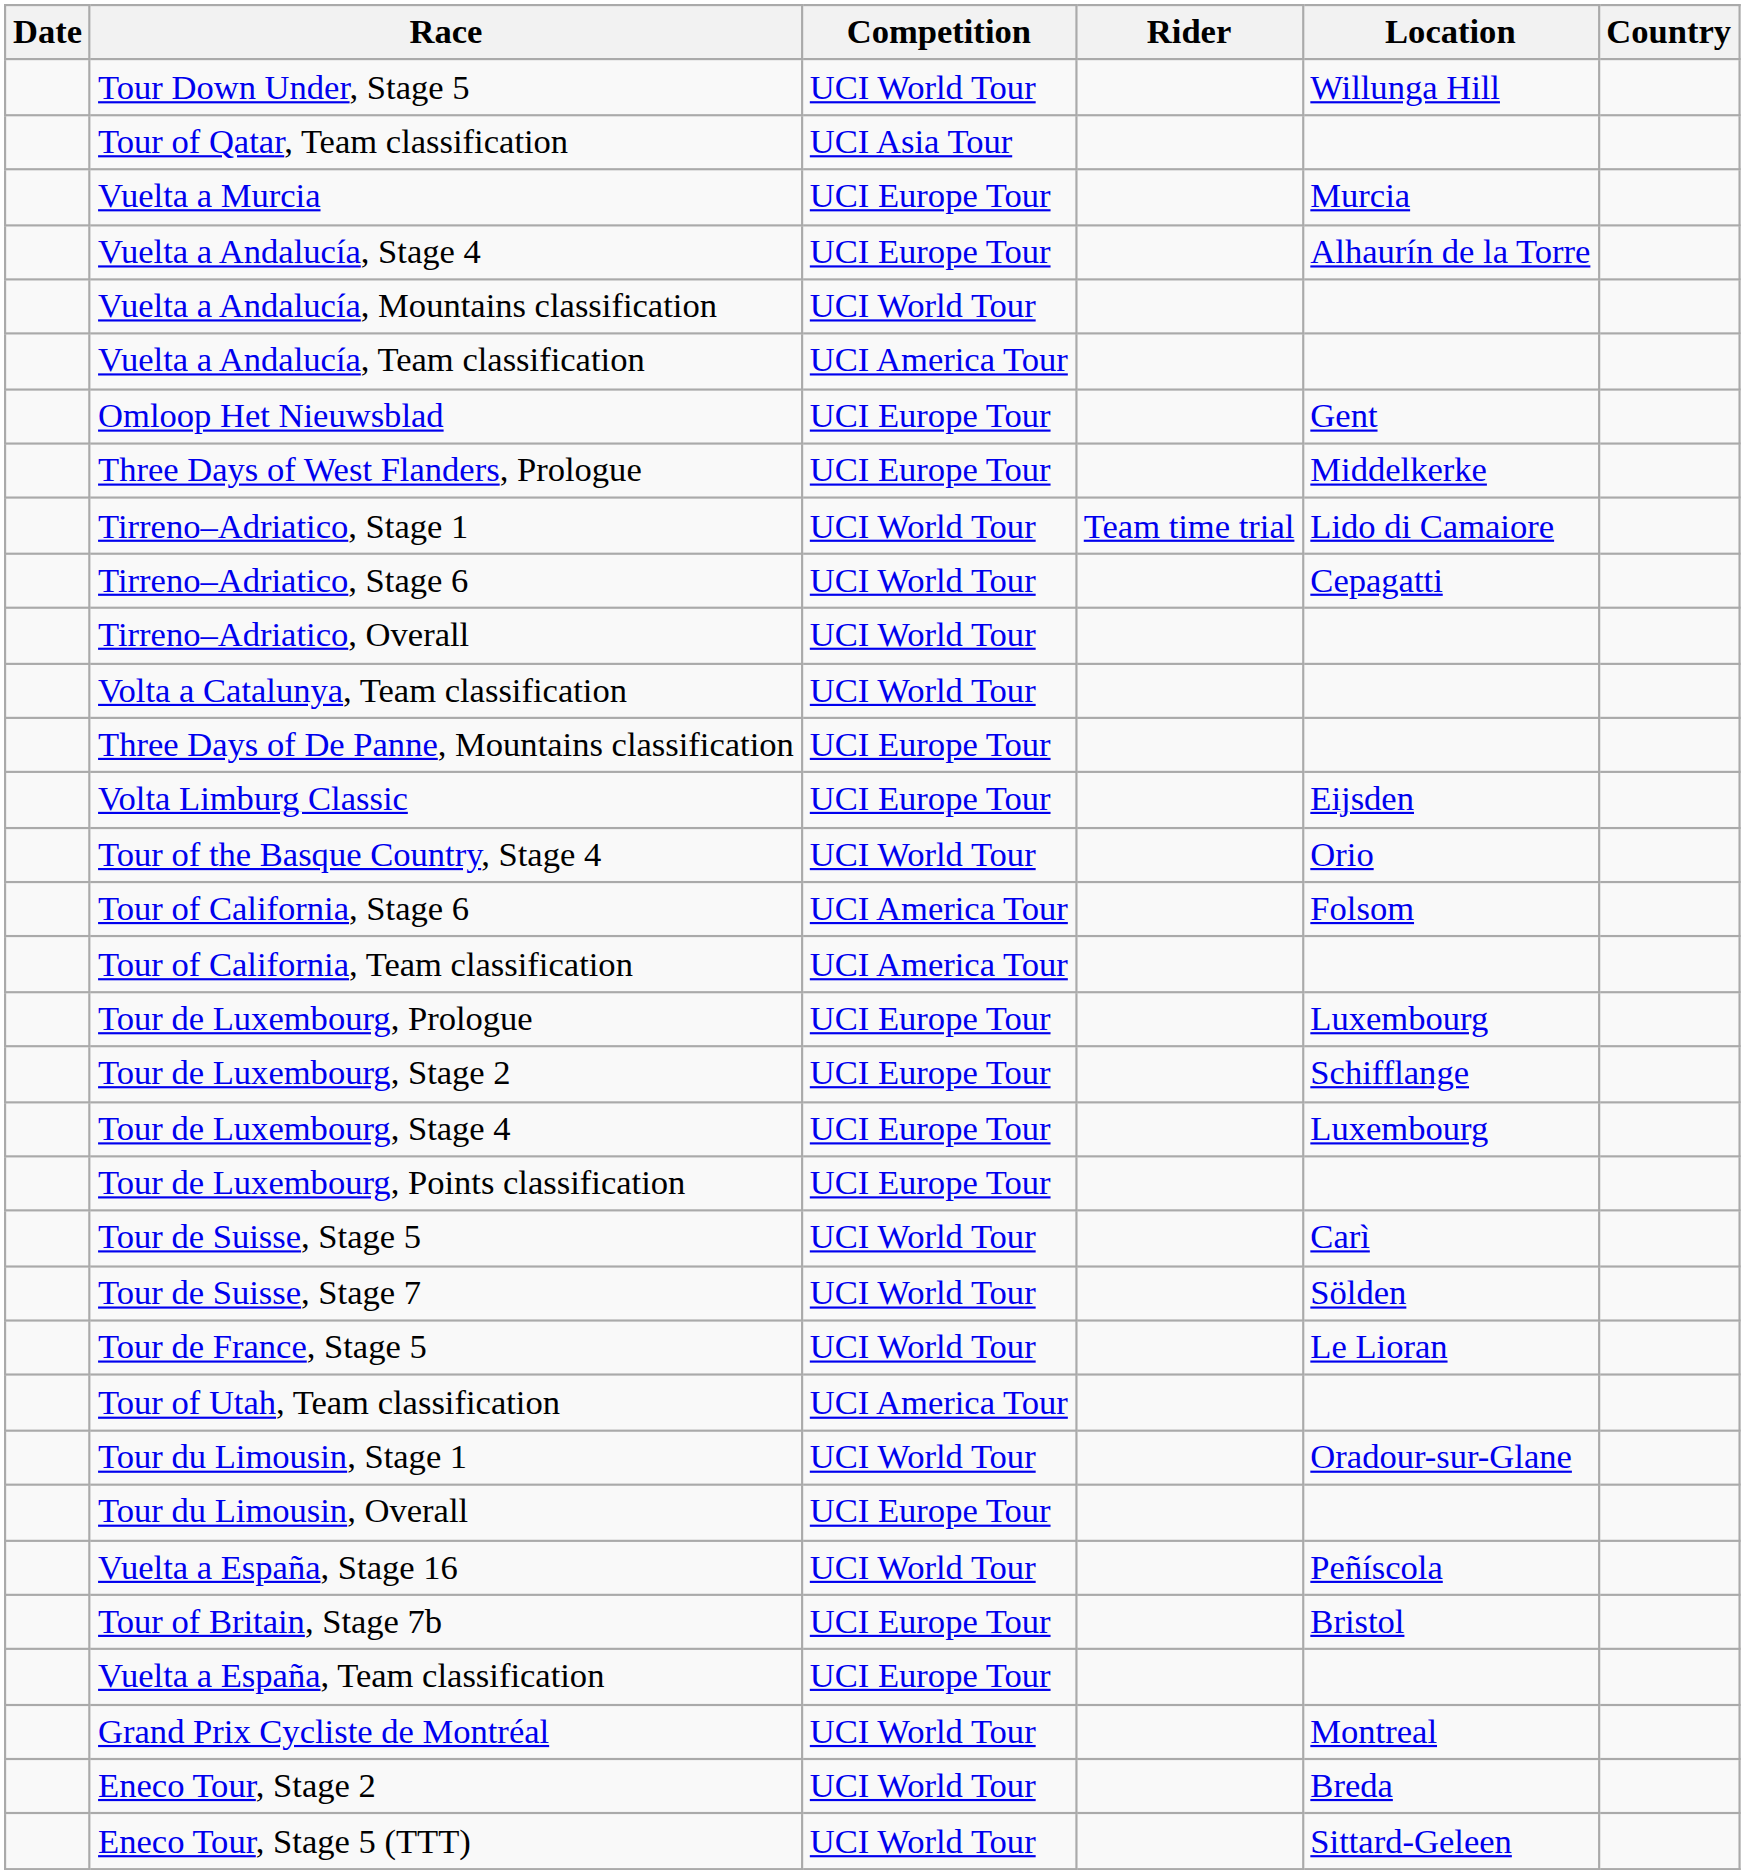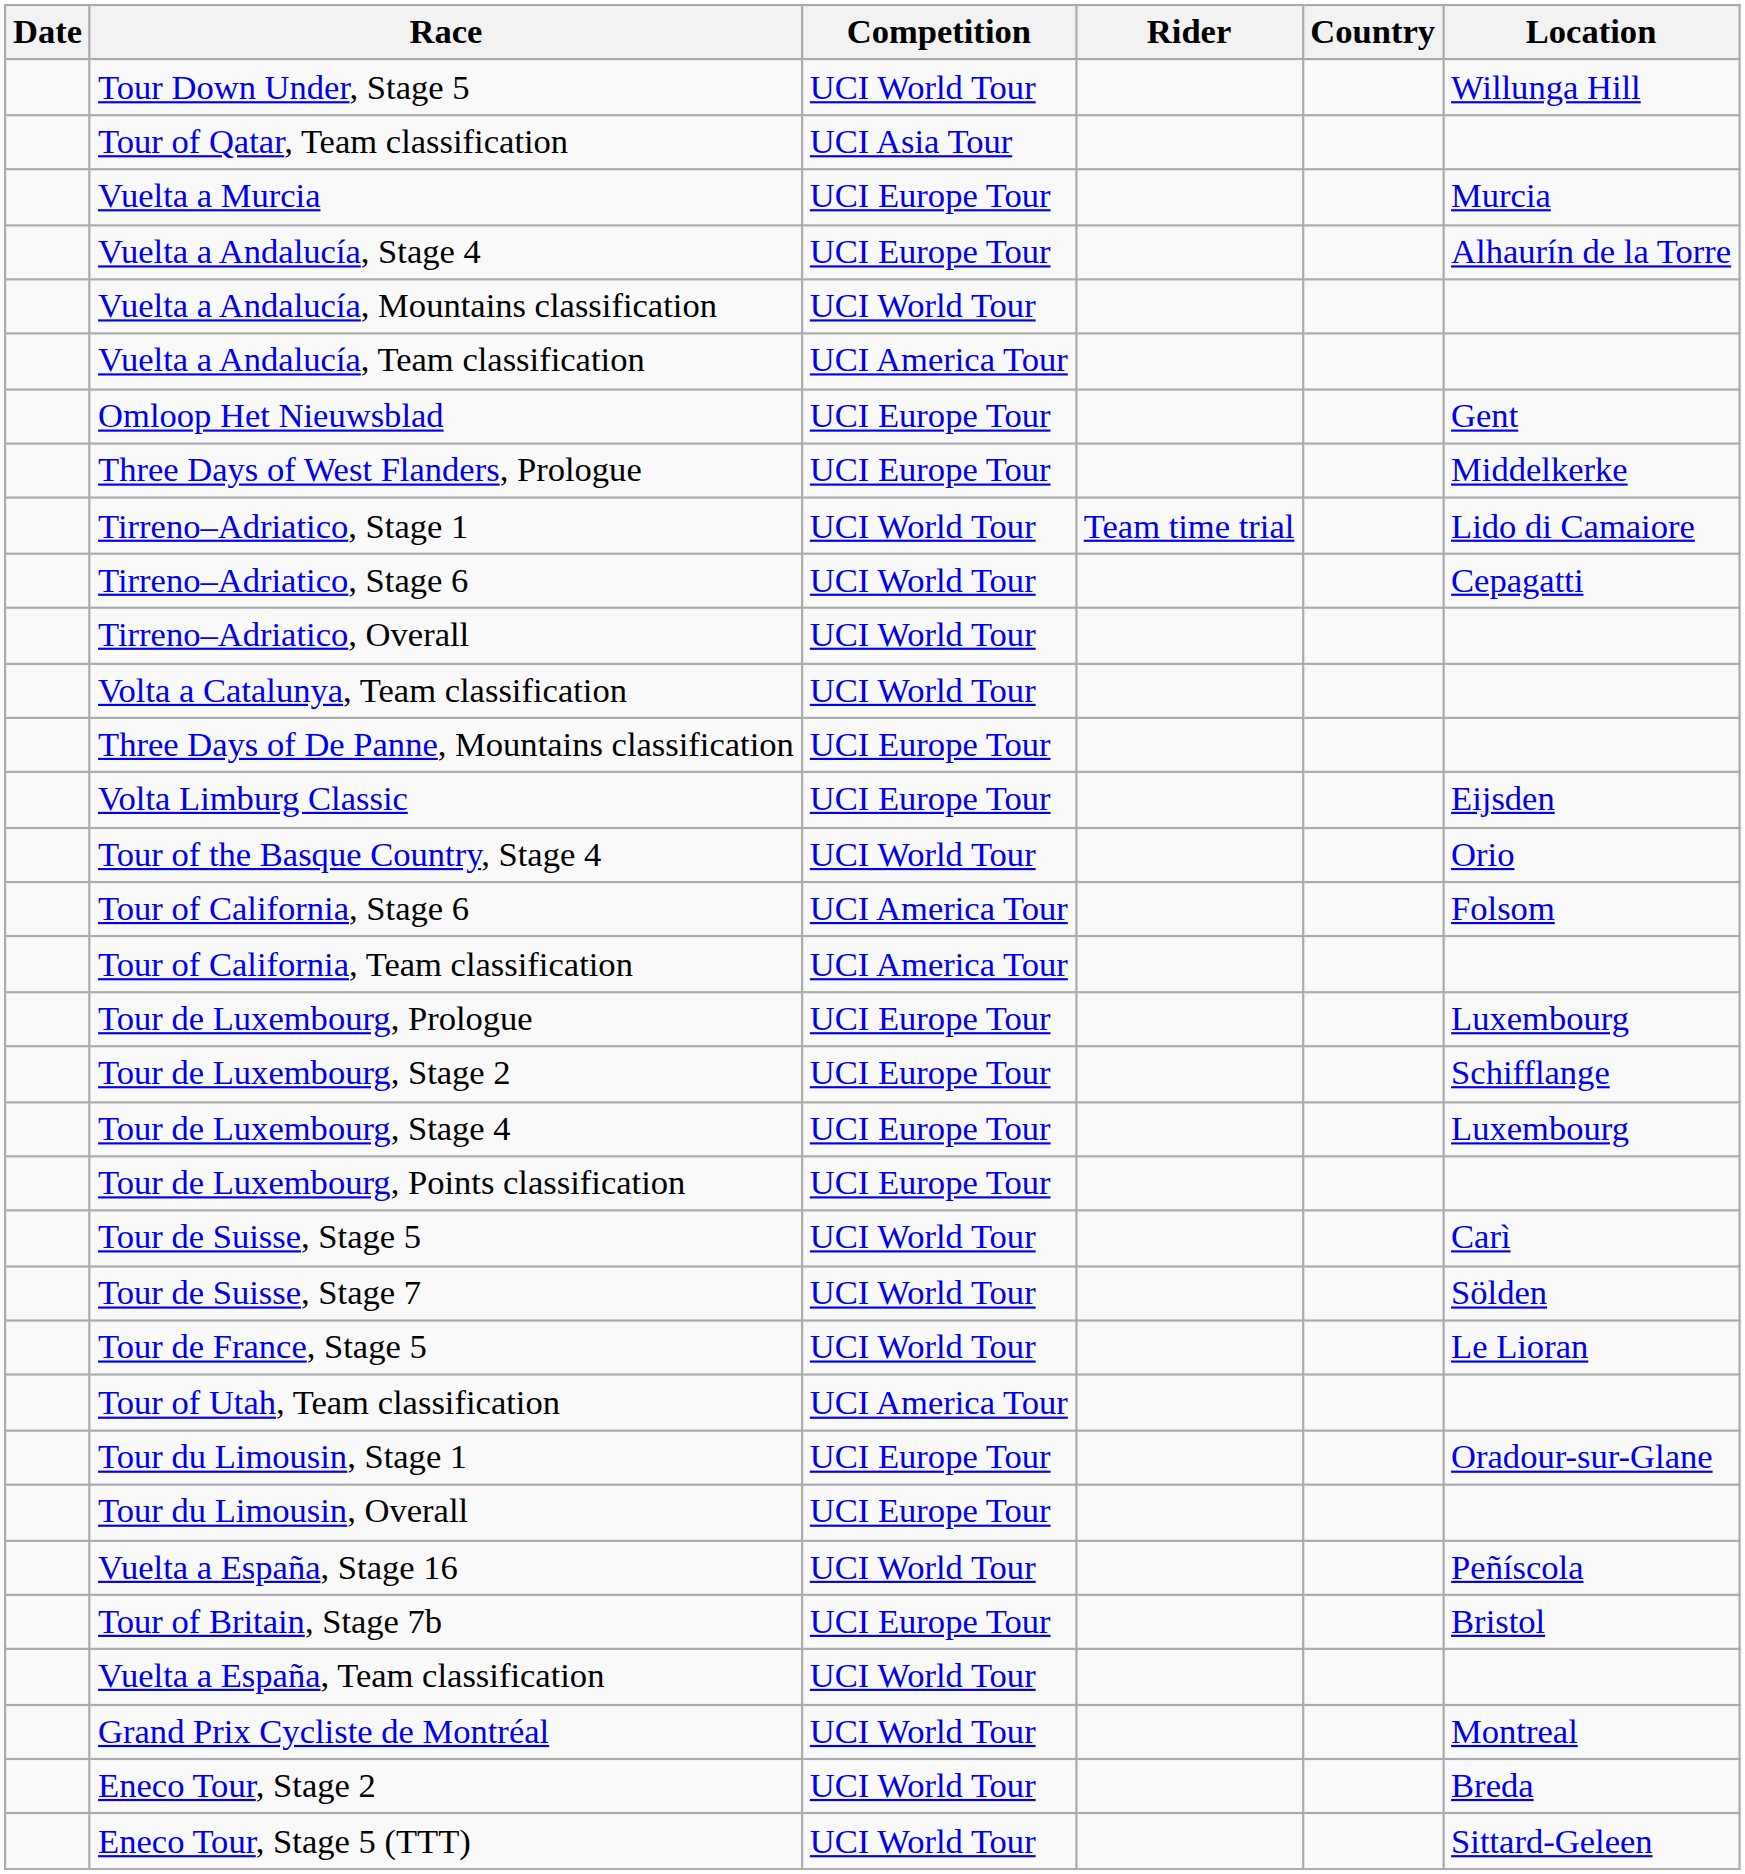 <table class="wikitable sortable">
 <tr>
 <th>Date</th>
 <th>Race</th>
 <th>Competition</th>
 <th>Rider</th>
+<th>Country</th>
 <th>Location</th>
-<th>Country</th>
 </tr>
 <tr>
 <td></td>
 <td><a href='#'>Tour Down Under</a>, Stage 5</td>
 <td><a href='#'>UCI World Tour</a></td>
 <td></td>
+<td></td>
 <td><a href='#'>Willunga Hill</a></td>
-<td></td>
 </tr>
 <tr>
 <td></td>
 <td><a href='#'>Tour of Qatar</a>, Team classification</td>
 <td><a href='#'>UCI Asia Tour</a></td>
 <td style="text-align:center"></td>
 <td></td>
 <td></td>
 </tr>
 <tr>
 <td></td>
 <td><a href='#'>Vuelta a Murcia</a></td>
 <td><a href='#'>UCI Europe Tour</a></td>
 <td></td>
+<td></td>
 <td><a href='#'>Murcia</a></td>
-<td></td>
 </tr>
 <tr>
 <td></td>
 <td><a href='#'>Vuelta a Andalucía</a>, Stage 4</td>
 <td><a href='#'>UCI Europe Tour</a></td>
 <td></td>
+<td></td>
 <td><a href='#'>Alhaurín de la Torre</a></td>
-<td></td>
 </tr>
 <tr>
 <td></td>
 <td><a href='#'>Vuelta a Andalucía</a>, Mountains classification</td>
 <td><a href='#'>UCI World Tour</a></td>
 <td></td>
 <td></td>
 <td></td>
 </tr>
 <tr>
 <td></td>
 <td><a href='#'>Vuelta a Andalucía</a>, Team classification</td>
 <td><a href='#'>UCI America Tour</a></td>
 <td style="text-align:center"></td>
 <td></td>
 <td></td>
 </tr>
 <tr>
 <td></td>
 <td><a href='#'>Omloop Het Nieuwsblad</a></td>
 <td><a href='#'>UCI Europe Tour</a></td>
 <td></td>
+<td></td>
 <td><a href='#'>Gent</a></td>
-<td></td>
 </tr>
 <tr>
 <td></td>
 <td><a href='#'>Three Days of West Flanders</a>, Prologue</td>
 <td><a href='#'>UCI Europe Tour</a></td>
 <td></td>
+<td></td>
 <td><a href='#'>Middelkerke</a></td>
-<td></td>
 </tr>
 <tr>
 <td></td>
 <td><a href='#'>Tirreno–Adriatico</a>, Stage 1</td>
 <td><a href='#'>UCI World Tour</a></td>
 <td><a href='#'>Team time trial</a></td>
+<td></td>
 <td><a href='#'>Lido di Camaiore</a></td>
-<td></td>
 </tr>
 <tr>
 <td></td>
 <td><a href='#'>Tirreno–Adriatico</a>, Stage 6</td>
 <td><a href='#'>UCI World Tour</a></td>
 <td></td>
+<td></td>
 <td><a href='#'>Cepagatti</a></td>
-<td></td>
 </tr>
 <tr>
 <td></td>
 <td><a href='#'>Tirreno–Adriatico</a>, Overall</td>
 <td><a href='#'>UCI World Tour</a></td>
 <td></td>
 <td></td>
 <td></td>
 </tr>
 <tr>
 <td></td>
 <td><a href='#'>Volta a Catalunya</a>, Team classification</td>
 <td><a href='#'>UCI World Tour</a></td>
 <td style="text-align:center"></td>
 <td></td>
 <td></td>
 </tr>
 <tr>
 <td></td>
 <td><a href='#'>Three Days of De Panne</a>, Mountains classification</td>
 <td><a href='#'>UCI Europe Tour</a></td>
 <td></td>
 <td></td>
 <td></td>
 </tr>
 <tr>
 <td></td>
 <td><a href='#'>Volta Limburg Classic</a></td>
 <td><a href='#'>UCI Europe Tour</a></td>
 <td></td>
+<td></td>
 <td><a href='#'>Eijsden</a></td>
-<td></td>
 </tr>
 <tr>
 <td></td>
 <td><a href='#'>Tour of the Basque Country</a>, Stage 4</td>
 <td><a href='#'>UCI World Tour</a></td>
 <td></td>
+<td></td>
 <td><a href='#'>Orio</a></td>
-<td></td>
 </tr>
 <tr>
 <td></td>
 <td><a href='#'>Tour of California</a>, Stage 6</td>
 <td><a href='#'>UCI America Tour</a></td>
 <td></td>
+<td></td>
 <td><a href='#'>Folsom</a></td>
-<td></td>
 </tr>
 <tr>
 <td></td>
 <td><a href='#'>Tour of California</a>, Team classification</td>
 <td><a href='#'>UCI America Tour</a></td>
 <td style="text-align:center"></td>
 <td></td>
 <td></td>
 </tr>
 <tr>
 <td></td>
 <td><a href='#'>Tour de Luxembourg</a>, Prologue</td>
 <td><a href='#'>UCI Europe Tour</a></td>
 <td></td>
+<td></td>
 <td><a href='#'>Luxembourg</a></td>
-<td></td>
 </tr>
 <tr>
 <td></td>
 <td><a href='#'>Tour de Luxembourg</a>, Stage 2</td>
 <td><a href='#'>UCI Europe Tour</a></td>
 <td></td>
+<td></td>
 <td><a href='#'>Schifflange</a></td>
-<td></td>
 </tr>
 <tr>
 <td></td>
 <td><a href='#'>Tour de Luxembourg</a>, Stage 4</td>
 <td><a href='#'>UCI Europe Tour</a></td>
 <td></td>
+<td></td>
 <td><a href='#'>Luxembourg</a></td>
-<td></td>
 </tr>
 <tr>
 <td></td>
 <td><a href='#'>Tour de Luxembourg</a>, Points classification</td>
 <td><a href='#'>UCI Europe Tour</a></td>
 <td></td>
 <td></td>
 <td></td>
 </tr>
 <tr>
 <td></td>
 <td><a href='#'>Tour de Suisse</a>, Stage 5</td>
 <td><a href='#'>UCI World Tour</a></td>
 <td></td>
+<td></td>
 <td><a href='#'>Carì</a></td>
-<td></td>
 </tr>
 <tr>
 <td></td>
 <td><a href='#'>Tour de Suisse</a>, Stage 7</td>
 <td><a href='#'>UCI World Tour</a></td>
 <td></td>
+<td></td>
 <td><a href='#'>Sölden</a></td>
-<td></td>
 </tr>
 <tr>
 <td></td>
 <td><a href='#'>Tour de France</a>, Stage 5</td>
 <td><a href='#'>UCI World Tour</a></td>
 <td></td>
+<td></td>
 <td><a href='#'>Le Lioran</a></td>
-<td></td>
 </tr>
 <tr>
 <td></td>
 <td><a href='#'>Tour of Utah</a>, Team classification</td>
 <td><a href='#'>UCI America Tour</a></td>
 <td style="text-align:center"></td>
 <td></td>
 <td></td>
 </tr>
 <tr>
 <td></td>
 <td><a href='#'>Tour du Limousin</a>, Stage 1</td>
-<td><a href='#'>UCI World Tour</a></td>
+<td><a href='#'>UCI Europe Tour</a></td>
+<td></td>
 <td></td>
 <td><a href='#'>Oradour-sur-Glane</a></td>
-<td></td>
 </tr>
 <tr>
 <td></td>
 <td><a href='#'>Tour du Limousin</a>, Overall</td>
 <td><a href='#'>UCI Europe Tour</a></td>
 <td></td>
 <td></td>
 <td></td>
 </tr>
 <tr>
 <td></td>
 <td><a href='#'>Vuelta a España</a>, Stage 16</td>
 <td><a href='#'>UCI World Tour</a></td>
 <td></td>
+<td></td>
 <td><a href='#'>Peñíscola</a></td>
-<td></td>
 </tr>
 <tr>
 <td></td>
 <td><a href='#'>Tour of Britain</a>, Stage 7b</td>
 <td><a href='#'>UCI Europe Tour</a></td>
 <td></td>
+<td></td>
 <td><a href='#'>Bristol</a></td>
-<td></td>
 </tr>
 <tr>
 <td></td>
 <td><a href='#'>Vuelta a España</a>, Team classification</td>
-<td><a href='#'>UCI Europe Tour</a></td>
+<td><a href='#'>UCI World Tour</a></td>
 <td style="text-align:center"></td>
 <td></td>
 <td></td>
 </tr>
 <tr>
 <td></td>
 <td><a href='#'>Grand Prix Cycliste de Montréal</a></td>
 <td><a href='#'>UCI World Tour</a></td>
 <td></td>
+<td></td>
 <td><a href='#'>Montreal</a></td>
-<td></td>
 </tr>
 <tr>
 <td></td>
 <td><a href='#'>Eneco Tour</a>, Stage 2</td>
 <td><a href='#'>UCI World Tour</a></td>
 <td></td>
+<td></td>
 <td><a href='#'>Breda</a></td>
-<td></td>
 </tr>
 <tr>
 <td></td>
 <td><a href='#'>Eneco Tour</a>, Stage 5 (TTT)</td>
 <td><a href='#'>UCI World Tour</a></td>
 <td style="text-align:center"></td>
+<td></td>
 <td><a href='#'>Sittard-Geleen</a></td>
-<td></td>
 </tr>
 </table>
